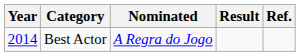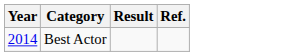 <table class="wikitable">
 <tr>
 <th>Year</th>
 <th>Category</th>
-<th>Nominated</th>
 <th>Result</th>
 <th>Ref.</th>
 </tr>
 <tr>
 <td><a href='#'>2014</a></td>
 <td>Best Actor</td>
-<td style="text-align:center;"><em><a href='#'>A Regra do Jogo</a></em></td>
 <td></td>
 <td></td>
 </tr>
 </table>
